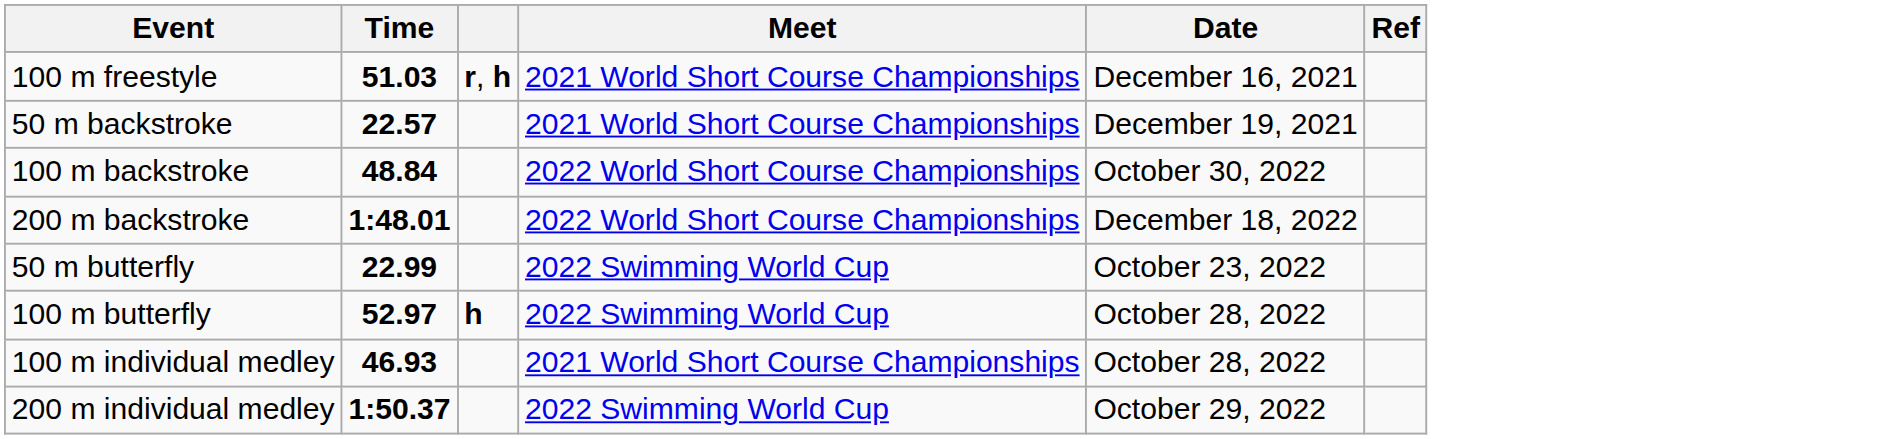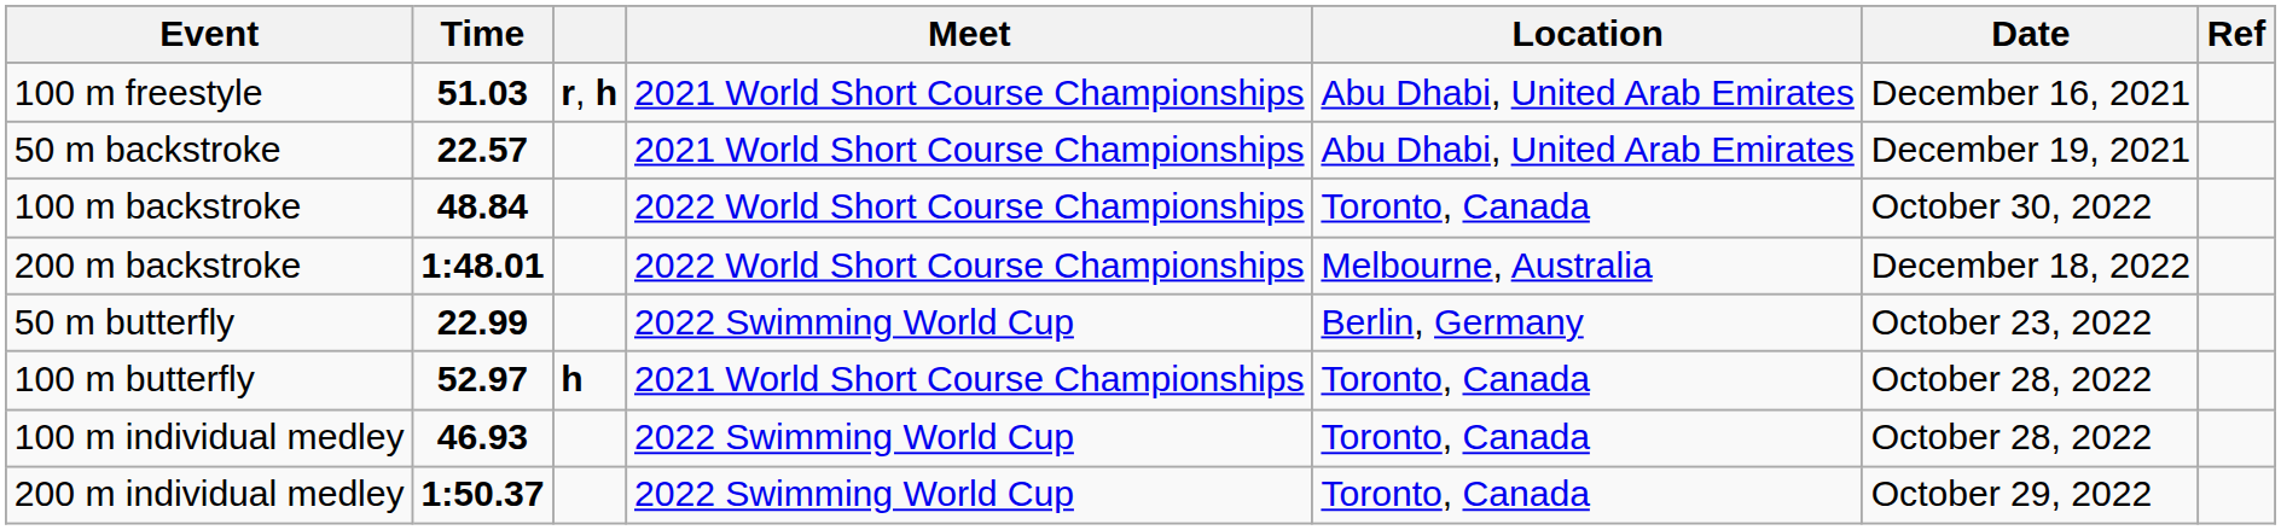 <table class="wikitable">
 <tr>
 <th>Event</th>
 <th>Time</th>
 <th></th>
 <th>Meet</th>
+<th>Location</th>
 <th>Date</th>
 <th>Ref</th>
 </tr>
 <tr>
 <td>100 m freestyle</td>
 <td align="center"><strong>51.03</strong></td>
 <td><strong>r</strong>, <strong>h</strong></td>
 <td><a href='#'>2021 World Short Course Championships</a></td>
+<td><a href='#'>Abu Dhabi</a>, <a href='#'>United Arab Emirates</a></td>
 <td>December 16, 2021</td>
 <td></td>
 </tr>
 <tr>
 <td>50 m backstroke</td>
 <td align="center"><strong>22.57</strong></td>
 <td></td>
 <td><a href='#'>2021 World Short Course Championships</a></td>
+<td><a href='#'>Abu Dhabi</a>, <a href='#'>United Arab Emirates</a></td>
 <td>December 19, 2021</td>
 <td></td>
 </tr>
 <tr>
 <td>100 m backstroke</td>
 <td align="center"><strong>48.84</strong></td>
 <td></td>
 <td><a href='#'>2022 World Short Course Championships</a></td>
+<td><a href='#'>Toronto</a>, <a href='#'>Canada</a></td>
 <td>October 30, 2022</td>
 <td></td>
 </tr>
 <tr>
 <td>200 m backstroke</td>
 <td align="center"><strong>1:48.01</strong></td>
 <td></td>
 <td><a href='#'>2022 World Short Course Championships</a></td>
+<td><a href='#'>Melbourne</a>, <a href='#'>Australia</a></td>
 <td>December 18, 2022</td>
 <td></td>
 </tr>
 <tr>
 <td>50 m butterfly</td>
 <td align="center"><strong>22.99</strong></td>
 <td></td>
 <td><a href='#'>2022 Swimming World Cup</a></td>
+<td><a href='#'>Berlin</a>, <a href='#'>Germany</a></td>
 <td>October 23, 2022</td>
 <td></td>
 </tr>
 <tr>
 <td>100 m butterfly</td>
 <td style="text-align:center;"><strong>52.97</strong></td>
 <td><strong>h</strong></td>
-<td><a href='#'>2022 Swimming World Cup</a></td>
+<td><a href='#'>2021 World Short Course Championships</a></td>
+<td><a href='#'>Toronto</a>, <a href='#'>Canada</a></td>
 <td>October 28, 2022</td>
 <td></td>
 </tr>
 <tr>
 <td>100 m individual medley</td>
 <td align="center"><strong>46.93</strong></td>
 <td></td>
-<td><a href='#'>2021 World Short Course Championships</a></td>
+<td><a href='#'>2022 Swimming World Cup</a></td>
+<td><a href='#'>Toronto</a>, <a href='#'>Canada</a></td>
 <td>October 28, 2022</td>
 <td></td>
 </tr>
 <tr>
 <td>200 m individual medley</td>
 <td align="center"><strong>1:50.37</strong></td>
 <td></td>
 <td><a href='#'>2022 Swimming World Cup</a></td>
+<td><a href='#'>Toronto</a>, <a href='#'>Canada</a></td>
 <td>October 29, 2022</td>
 <td></td>
 </tr>
 </table>
